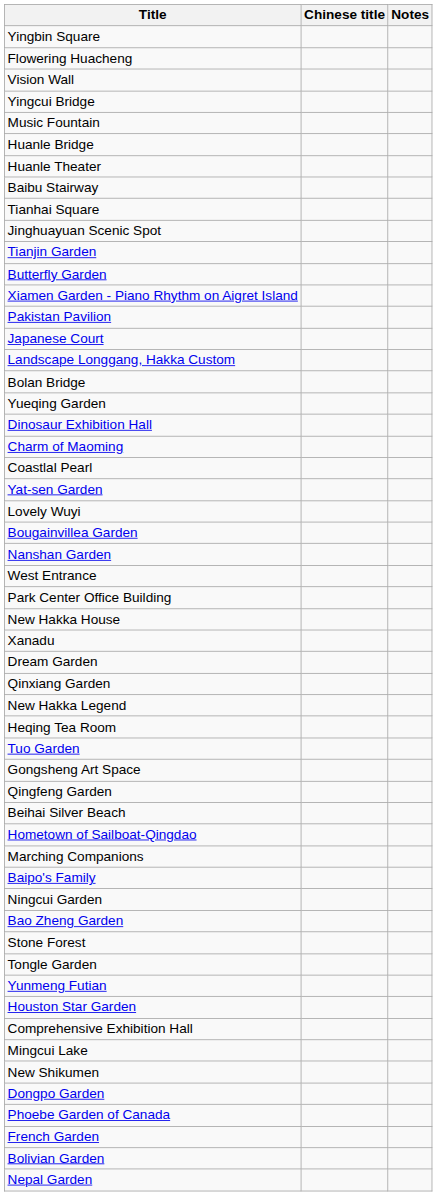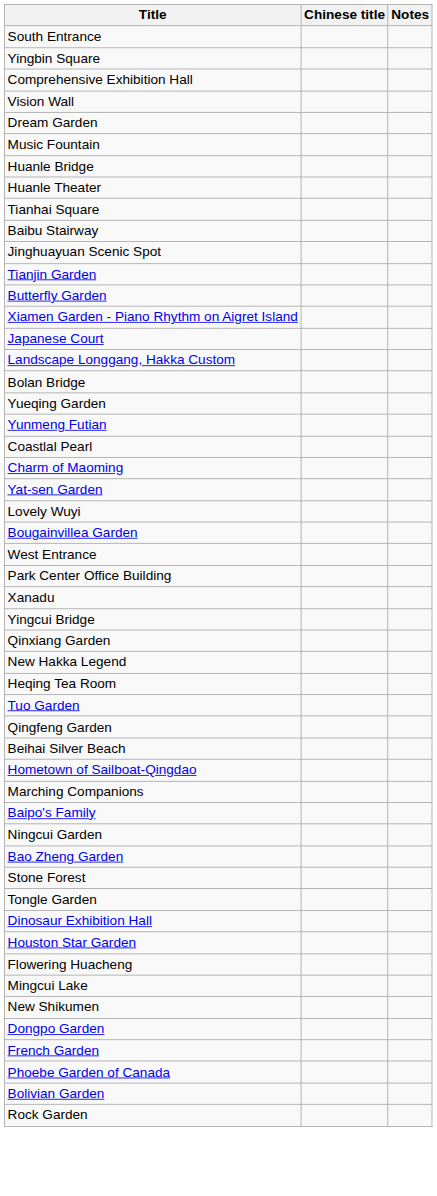 <table class="wikitable">
 <tr>
 <th>Title</th>
 <th>Chinese title</th>
 <th>Notes</th>
 </tr>
 <tr>
+<td>South Entrance</td>
+<td></td>
+<td></td>
+</tr>
+<tr>
 <td>Yingbin Square</td>
 <td></td>
 <td></td>
 </tr>
 <tr>
-<td>Flowering Huacheng</td>
+<td>Comprehensive Exhibition Hall</td>
 <td></td>
 <td></td>
 </tr>
 <tr>
 <td>Vision Wall</td>
 <td></td>
 <td></td>
 </tr>
 <tr>
-<td>Yingcui Bridge</td>
+<td>Dream Garden</td>
 <td></td>
 <td></td>
 </tr>
 <tr>
 <td>Music Fountain</td>
 <td></td>
 <td></td>
 </tr>
 <tr>
 <td>Huanle Bridge</td>
 <td></td>
 <td></td>
 </tr>
 <tr>
 <td>Huanle Theater</td>
 <td></td>
 <td></td>
 </tr>
 <tr>
-<td>Baibu Stairway</td>
+<td>Tianhai Square</td>
 <td></td>
 <td></td>
 </tr>
 <tr>
-<td>Tianhai Square</td>
+<td>Baibu Stairway</td>
 <td></td>
 <td></td>
 </tr>
 <tr>
 <td>Jinghuayuan Scenic Spot</td>
 <td></td>
 <td></td>
 </tr>
 <tr>
 <td><a href='#'>Tianjin Garden</a></td>
 <td></td>
 <td></td>
 </tr>
 <tr>
 <td><a href='#'>Butterfly Garden</a></td>
 <td></td>
 <td></td>
 </tr>
 <tr>
 <td><a href='#'>Xiamen Garden - Piano Rhythm on Aigret Island</a></td>
 <td></td>
 <td></td>
 </tr>
 <tr>
-<td><a href='#'>Pakistan Pavilion</a></td>
-<td></td>
-<td></td>
-</tr>
-<tr>
 <td><a href='#'>Japanese Court</a></td>
 <td></td>
 <td></td>
 </tr>
 <tr>
 <td><a href='#'>Landscape Longgang, Hakka Custom</a></td>
 <td></td>
 <td></td>
 </tr>
 <tr>
 <td>Bolan Bridge</td>
 <td></td>
 <td></td>
 </tr>
 <tr>
 <td>Yueqing Garden</td>
 <td></td>
 <td></td>
 </tr>
 <tr>
-<td><a href='#'>Dinosaur Exhibition Hall</a></td>
+<td><a href='#'>Yunmeng Futian</a></td>
+<td></td>
+<td></td>
+</tr>
+<tr>
+<td>Coastlal Pearl</td>
 <td></td>
 <td></td>
 </tr>
 <tr>
 <td><a href='#'>Charm of Maoming</a></td>
-<td></td>
-<td></td>
-</tr>
-<tr>
-<td>Coastlal Pearl</td>
 <td></td>
 <td></td>
 </tr>
 <tr>
 <td><a href='#'>Yat-sen Garden</a></td>
 <td></td>
 <td></td>
 </tr>
 <tr>
 <td>Lovely Wuyi</td>
 <td></td>
 <td></td>
 </tr>
 <tr>
 <td><a href='#'>Bougainvillea Garden</a></td>
 <td></td>
 <td></td>
 </tr>
 <tr>
-<td><a href='#'>Nanshan Garden</a></td>
-<td></td>
-<td></td>
-</tr>
-<tr>
 <td>West Entrance</td>
 <td></td>
 <td></td>
 </tr>
 <tr>
 <td>Park Center Office Building</td>
 <td></td>
 <td></td>
 </tr>
 <tr>
-<td>New Hakka House</td>
-<td></td>
-<td></td>
-</tr>
-<tr>
 <td>Xanadu</td>
 <td></td>
 <td></td>
 </tr>
 <tr>
-<td>Dream Garden</td>
+<td>Yingcui Bridge</td>
 <td></td>
 <td></td>
 </tr>
 <tr>
 <td>Qinxiang Garden</td>
 <td></td>
 <td></td>
 </tr>
 <tr>
 <td>New Hakka Legend</td>
 <td></td>
 <td></td>
 </tr>
 <tr>
 <td>Heqing Tea Room</td>
 <td></td>
 <td></td>
 </tr>
 <tr>
 <td><a href='#'>Tuo Garden</a></td>
-<td></td>
-<td></td>
-</tr>
-<tr>
-<td>Gongsheng Art Space</td>
 <td></td>
 <td></td>
 </tr>
 <tr>
 <td>Qingfeng Garden</td>
 <td></td>
 <td></td>
 </tr>
 <tr>
 <td>Beihai Silver Beach</td>
 <td></td>
 <td></td>
 </tr>
 <tr>
 <td><a href='#'>Hometown of Sailboat-Qingdao</a></td>
 <td></td>
 <td></td>
 </tr>
 <tr>
 <td>Marching Companions</td>
 <td></td>
 <td></td>
 </tr>
 <tr>
 <td><a href='#'>Baipo's Family</a></td>
 <td></td>
 <td></td>
 </tr>
 <tr>
 <td>Ningcui Garden</td>
 <td></td>
 <td></td>
 </tr>
 <tr>
 <td><a href='#'>Bao Zheng Garden</a></td>
 <td></td>
 <td></td>
 </tr>
 <tr>
 <td>Stone Forest</td>
 <td></td>
 <td></td>
 </tr>
 <tr>
 <td>Tongle Garden</td>
 <td></td>
 <td></td>
 </tr>
 <tr>
-<td><a href='#'>Yunmeng Futian</a></td>
+<td><a href='#'>Dinosaur Exhibition Hall</a></td>
 <td></td>
 <td></td>
 </tr>
 <tr>
 <td><a href='#'>Houston Star Garden</a></td>
 <td></td>
 <td></td>
 </tr>
 <tr>
-<td>Comprehensive Exhibition Hall</td>
+<td>Flowering Huacheng</td>
 <td></td>
 <td></td>
 </tr>
 <tr>
 <td>Mingcui Lake</td>
 <td></td>
 <td></td>
 </tr>
 <tr>
 <td>New Shikumen</td>
 <td></td>
 <td></td>
 </tr>
 <tr>
 <td><a href='#'>Dongpo Garden</a></td>
 <td></td>
 <td></td>
 </tr>
 <tr>
-<td><a href='#'>Phoebe Garden of Canada</a></td>
+<td><a href='#'>French Garden</a></td>
 <td></td>
 <td></td>
 </tr>
 <tr>
-<td><a href='#'>French Garden</a></td>
+<td><a href='#'>Phoebe Garden of Canada</a></td>
 <td></td>
 <td></td>
 </tr>
 <tr>
 <td><a href='#'>Bolivian Garden</a></td>
 <td></td>
 <td></td>
 </tr>
 <tr>
-<td><a href='#'>Nepal Garden</a></td>
+<td>Rock Garden</td>
 <td></td>
 <td></td>
 </tr>
 </table>
